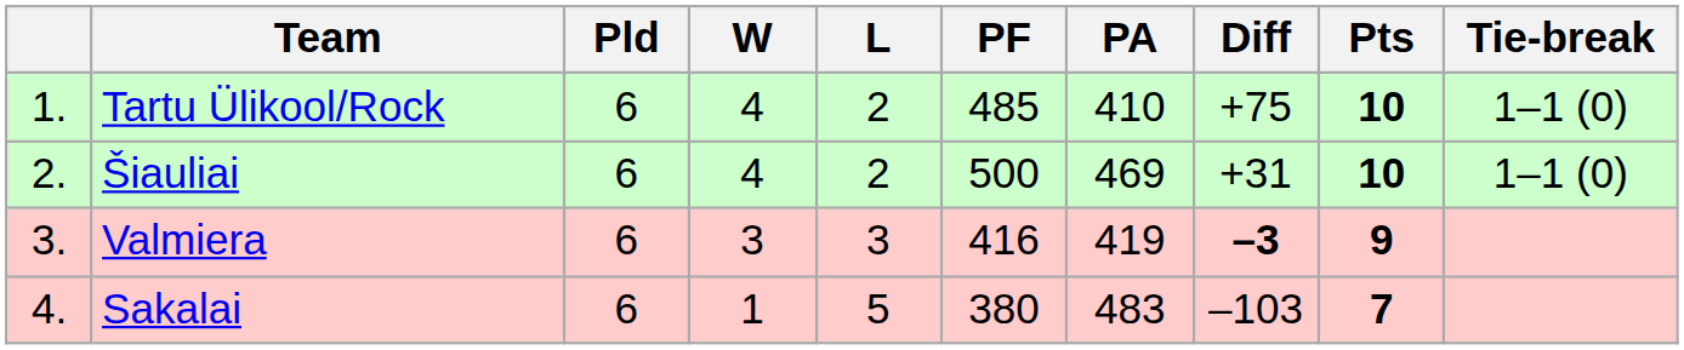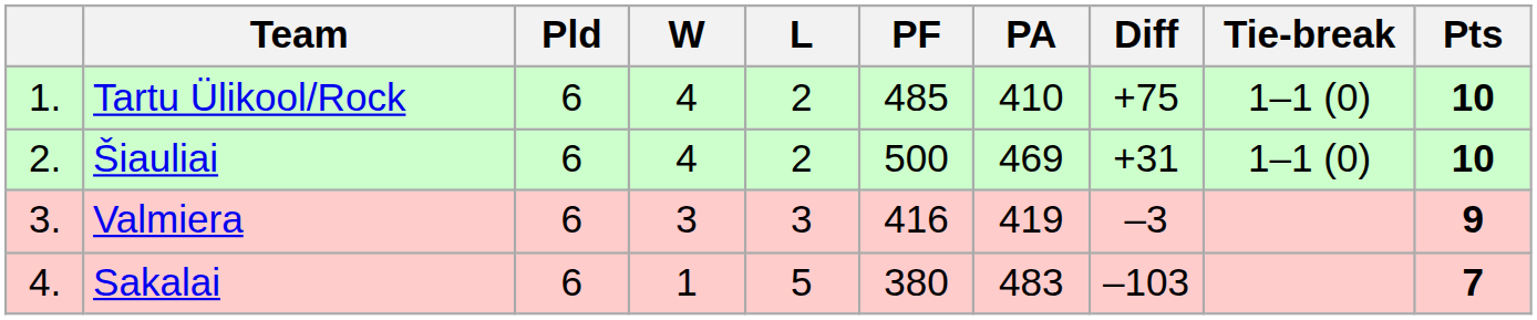 <table class="wikitable" style="text-align:center">
 <tr>
 <th width=25></th>
 <th width=170>Team</th>
 <th width=40>Pld</th>
 <th width=40>W</th>
 <th width=40>L</th>
 <th width=40>PF</th>
 <th width=40>PA</th>
 <th width=40>Diff</th>
+<th width=80>Tie-break</th>
 <th width=40>Pts</th>
-<th width=80>Tie-break</th>
 </tr>
 <tr style="background:#ccffcc;">
 <td>1.</td>
 <td align=left> <a href='#'>Tartu Ülikool/Rock</a></td>
 <td>6</td>
 <td>4</td>
 <td>2</td>
 <td>485</td>
 <td>410</td>
 <td>+75</td>
+<td>1–1 (0) </td>
 <td><strong>10</strong></td>
-<td>1–1 (0) </td>
 </tr>
 <tr style="background:#ccffcc;">
 <td>2.</td>
 <td align=left> <a href='#'>Šiauliai</a></td>
 <td>6</td>
 <td>4</td>
 <td>2</td>
 <td>500</td>
 <td>469</td>
 <td>+31</td>
+<td>1–1 (0) </td>
 <td><strong>10</strong></td>
-<td>1–1 (0) </td>
 </tr>
 <tr style="background:#ffcccc;">
 <td>3.</td>
 <td align=left> <a href='#'>Valmiera</a></td>
 <td>6</td>
 <td>3</td>
 <td>3</td>
 <td>416</td>
 <td>419</td>
-<td><strong>–3</strong></td>
+<td>–3</td>
+<td></td>
 <td><strong>9</strong></td>
-<td></td>
 </tr>
 <tr style="background:#ffcccc;">
 <td>4.</td>
 <td align=left> <a href='#'>Sakalai</a></td>
 <td>6</td>
 <td>1</td>
 <td>5</td>
 <td>380</td>
 <td>483</td>
 <td>–103</td>
+<td></td>
 <td><strong>7</strong></td>
-<td></td>
 </tr>
 </table>
